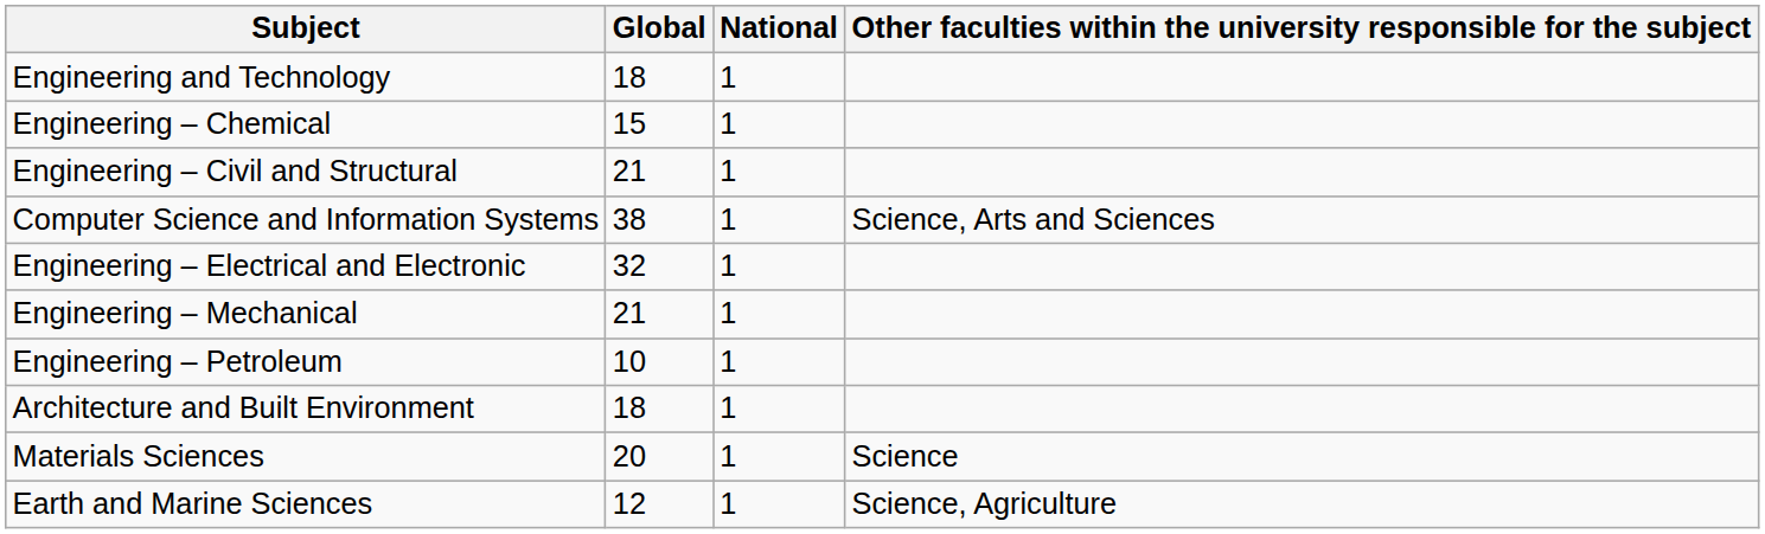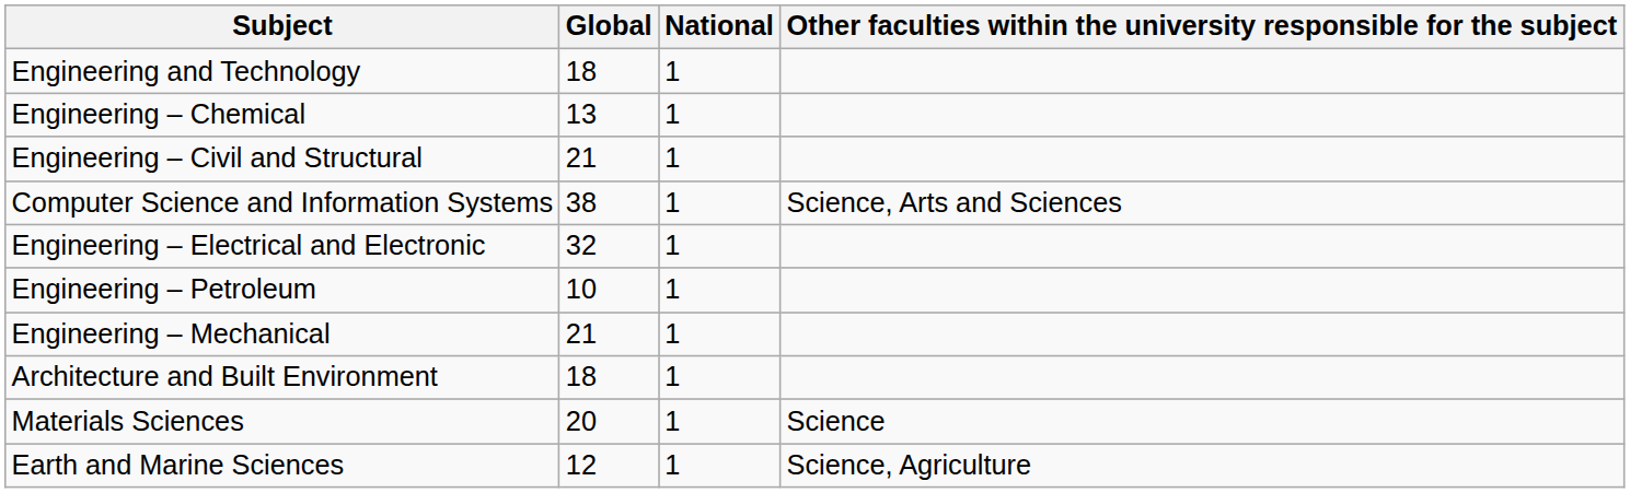 <table class="wikitable sortable">
 <tr>
 <th>Subject</th>
 <th>Global</th>
 <th>National</th>
 <th>Other faculties within the university responsible for the subject</th>
 </tr>
 <tr>
 <td>Engineering and Technology</td>
 <td>18</td>
 <td>1</td>
 <td></td>
 </tr>
 <tr>
 <td>Engineering – Chemical</td>
-<td>15</td>
+<td>13</td>
 <td>1</td>
 <td></td>
 </tr>
 <tr>
 <td>Engineering – Civil and Structural</td>
 <td>21</td>
 <td>1</td>
 <td></td>
 </tr>
 <tr>
 <td>Computer Science and Information Systems</td>
 <td>38</td>
 <td>1</td>
 <td>Science, Arts and Sciences</td>
 </tr>
 <tr>
 <td>Engineering – Electrical and Electronic</td>
 <td>32</td>
 <td>1</td>
 <td></td>
 </tr>
 <tr>
-<td>Engineering – Mechanical</td>
-<td>21</td>
+<td>Engineering – Petroleum</td>
+<td>10</td>
 <td>1</td>
 <td></td>
 </tr>
 <tr>
-<td>Engineering – Petroleum</td>
-<td>10</td>
+<td>Engineering – Mechanical</td>
+<td>21</td>
 <td>1</td>
 <td></td>
 </tr>
 <tr>
 <td>Architecture and Built Environment</td>
 <td>18</td>
 <td>1</td>
 <td></td>
 </tr>
 <tr>
 <td>Materials Sciences</td>
 <td>20</td>
 <td>1</td>
 <td>Science</td>
 </tr>
 <tr>
 <td>Earth and Marine Sciences</td>
 <td>12</td>
 <td>1</td>
 <td>Science, Agriculture</td>
 </tr>
 </table>
